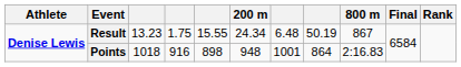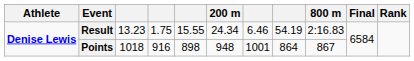 <table class="wikitable" style="font-size:90%;">
 <tr>
 <th>Athlete</th>
 <th>Event</th>
 <th></th>
 <th></th>
 <th></th>
 <th>200 m</th>
 <th></th>
 <th></th>
 <th>800 m</th>
 <th>Final</th>
 <th>Rank</th>
 </tr>
 <tr align=center>
 <td align=left rowspan=2><strong><a href='#'>Denise Lewis</a></strong></td>
 <th style="font-size:95%">Result</th>
 <td>13.23</td>
 <td>1.75</td>
 <td>15.55</td>
 <td>24.34</td>
-<td>6.48</td>
-<td>50.19</td>
-<td>867</td>
+<td>6.46</td>
+<td>54.19</td>
+<td>2:16.83</td>
 <td rowspan=2>6584</td>
 <td rowspan=2></td>
 </tr>
 <tr align=center>
 <th style="font-size:95%">Points</th>
 <td>1018</td>
 <td>916</td>
 <td>898</td>
 <td>948</td>
 <td>1001</td>
 <td>864</td>
-<td>2:16.83</td>
+<td>867</td>
 </tr>
 </table>
